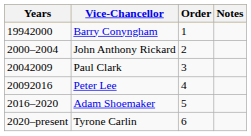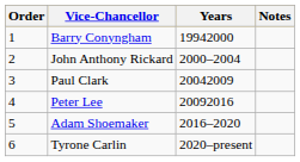 <table class="wikitable">
 <tr style="background:#fc3;">
+<th>Order</th>
+<th><a href='#'>Vice-Chancellor</a></th>
 <th>Years</th>
-<th><a href='#'>Vice-Chancellor</a></th>
-<th>Order</th>
 <th>Notes</th>
 </tr>
 <tr>
+<td>1</td>
+<td><a href='#'>Barry Conyngham</a></td>
 <td>19942000</td>
-<td><a href='#'>Barry Conyngham</a></td>
-<td>1</td>
 <td></td>
 </tr>
 <tr>
+<td>2</td>
+<td>John Anthony Rickard</td>
 <td>2000–2004</td>
-<td>John Anthony Rickard</td>
-<td>2</td>
 <td></td>
 </tr>
 <tr>
+<td>3</td>
+<td>Paul Clark</td>
 <td>20042009</td>
-<td>Paul Clark</td>
-<td>3</td>
 <td></td>
 </tr>
 <tr>
+<td>4</td>
+<td><a href='#'>Peter Lee</a></td>
 <td>20092016</td>
-<td><a href='#'>Peter Lee</a></td>
-<td>4</td>
 <td></td>
 </tr>
 <tr>
+<td>5</td>
+<td><a href='#'>Adam Shoemaker</a></td>
 <td>2016–2020</td>
-<td><a href='#'>Adam Shoemaker</a></td>
-<td>5</td>
 <td></td>
 </tr>
 <tr>
+<td>6</td>
+<td>Tyrone Carlin</td>
 <td>2020–present</td>
-<td>Tyrone Carlin</td>
-<td>6</td>
 <td></td>
 </tr>
 </table>
